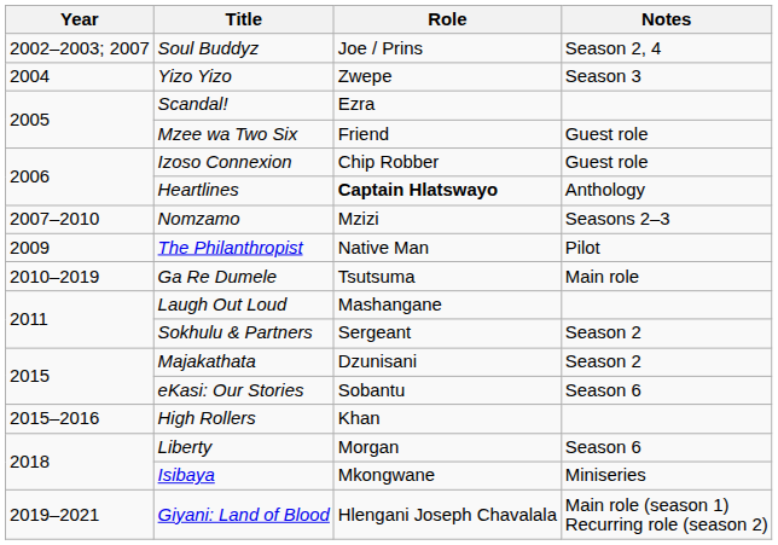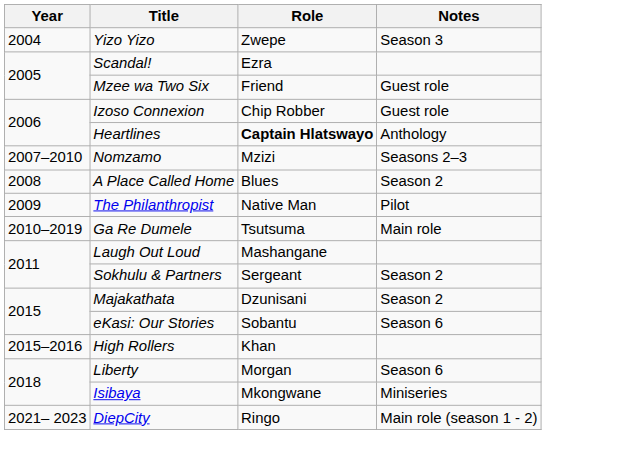 <table class="wikitable unsortable">
 <tr>
 <th>Year</th>
 <th>Title</th>
 <th>Role</th>
 <th>Notes</th>
-</tr>
-<tr>
-<td>2002–2003; 2007</td>
-<td><em>Soul Buddyz</em></td>
-<td>Joe / Prins</td>
-<td>Season 2, 4</td>
 </tr>
 <tr>
 <td>2004</td>
 <td><em>Yizo Yizo</em></td>
 <td>Zwepe</td>
 <td>Season 3</td>
 </tr>
 <tr>
 <td rowspan="2">2005</td>
 <td><em>Scandal!</em></td>
 <td>Ezra</td>
 <td></td>
 </tr>
 <tr>
 <td><em>Mzee wa Two Six</em></td>
 <td>Friend</td>
 <td>Guest role</td>
 </tr>
 <tr>
 <td rowspan="2">2006</td>
 <td><em>Izoso Connexion</em></td>
 <td>Chip Robber</td>
 <td>Guest role</td>
 </tr>
 <tr>
 <td><em>Heartlines</em></td>
 <td><strong>Captain Hlatswayo</strong></td>
 <td>Anthology</td>
 </tr>
 <tr>
 <td>2007–2010</td>
 <td><em>Nomzamo</em></td>
 <td>Mzizi</td>
 <td>Seasons 2–3</td>
+</tr>
+<tr>
+<td>2008</td>
+<td><em>A Place Called Home</em></td>
+<td>Blues</td>
+<td>Season 2</td>
 </tr>
 <tr>
 <td>2009</td>
 <td><em><a href='#'>The Philanthropist</a></em></td>
 <td>Native Man</td>
 <td>Pilot</td>
 </tr>
 <tr>
 <td>2010–2019</td>
 <td><em>Ga Re Dumele</em></td>
 <td>Tsutsuma</td>
 <td>Main role</td>
 </tr>
 <tr>
 <td rowspan="2">2011</td>
 <td><em>Laugh Out Loud</em></td>
 <td>Mashangane</td>
 <td></td>
 </tr>
 <tr>
 <td><em>Sokhulu & Partners</em></td>
 <td>Sergeant</td>
 <td>Season 2</td>
 </tr>
 <tr>
 <td rowspan="2">2015</td>
 <td><em>Majakathata</em></td>
 <td>Dzunisani</td>
 <td>Season 2</td>
 </tr>
 <tr>
 <td><em>eKasi: Our Stories</em></td>
 <td>Sobantu</td>
 <td>Season 6</td>
 </tr>
 <tr>
 <td>2015–2016</td>
 <td><em>High Rollers</em></td>
 <td>Khan</td>
 <td></td>
 </tr>
 <tr>
 <td rowspan="2">2018</td>
 <td><em>Liberty</em></td>
 <td>Morgan</td>
 <td>Season 6</td>
 </tr>
 <tr>
 <td><em><a href='#'>Isibaya</a></em></td>
 <td>Mkongwane</td>
 <td>Miniseries</td>
 </tr>
 <tr>
-<td>2019–2021</td>
-<td><em><a href='#'>Giyani: Land of Blood</a></em></td>
-<td>Hlengani Joseph Chavalala</td>
-<td>Main role (season 1)<br>Recurring role (season 2)</td>
+<td>2021– 2023</td>
+<td><em><a href='#'>DiepCity</a></em></td>
+<td>Ringo</td>
+<td>Main role (season 1 - 2)</td>
 </tr>
 </table>
